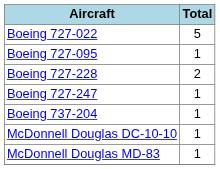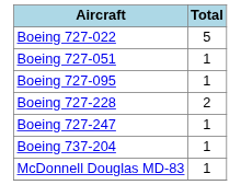 <table class="toccolours" border="1" cellpadding="3" style="margin:1em auto; border-collapse:collapse">
 <tr bgcolor=lightblue>
 <th>Aircraft</th>
 <th>Total</th>
 </tr>
 <tr>
 <td><a href='#'>Boeing 727-022</a></td>
 <td align=center>5</td>
+</tr>
+<tr>
+<td><a href='#'>Boeing 727-051</a></td>
+<td align=center>1</td>
 </tr>
 <tr>
 <td><a href='#'>Boeing 727-095</a></td>
 <td align=center>1</td>
 </tr>
 <tr>
 <td><a href='#'>Boeing 727-228</a></td>
 <td align=center>2</td>
 </tr>
 <tr>
 <td><a href='#'>Boeing 727-247</a></td>
 <td align=center>1</td>
 </tr>
 <tr>
 <td><a href='#'>Boeing 737-204</a></td>
 <td align=center>1</td>
 </tr>
 <tr>
-<td><a href='#'>McDonnell Douglas DC-10-10</a></td>
-<td align=center>1</td>
-</tr>
-<tr>
 <td><a href='#'>McDonnell Douglas MD-83</a></td>
 <td align=center>1</td>
 </tr>
 <tr>
 </tr>
 </table>
